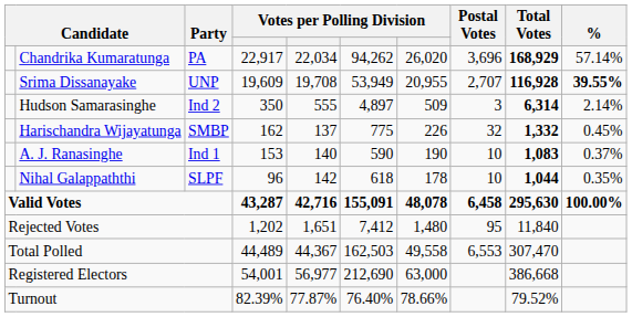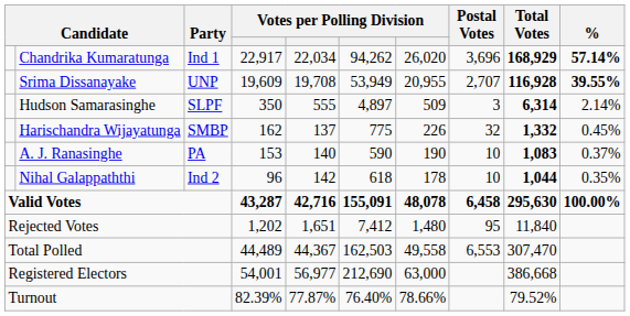 <table class="wikitable" border="1" style="text-align:right;">
 <tr>
 <th align=left valign=bottom rowspan=2 colspan=2 width="180">Candidate</th>
 <th align=left valign=bottom rowspan=2 width="40">Party</th>
 <th colspan=4>Votes per Polling Division</th>
 <th align=center valign=bottom rowspan=2 width="50">Postal<br>Votes</th>
 <th align=center valign=bottom rowspan=2 width="50">Total Votes</th>
 <th align=center valign=bottom rowspan=2 width="50">%</th>
 </tr>
 <tr>
 <th></th>
 <th></th>
 <th></th>
 <th></th>
 </tr>
 <tr>
 <td bgcolor=> </td>
 <td align=left><a href='#'>Chandrika Kumaratunga</a></td>
-<td align=left><a href='#'>PA</a></td>
+<td align=left><a href='#'>Ind 1</a></td>
 <td>22,917</td>
 <td>22,034</td>
 <td>94,262</td>
 <td>26,020</td>
 <td>3,696</td>
 <td><strong>168,929</strong></td>
-<td>57.14%</td>
+<td><strong>57.14%</strong></td>
 </tr>
 <tr>
 <td bgcolor=> </td>
 <td align=left><a href='#'>Srima Dissanayake</a></td>
 <td align=left><a href='#'>UNP</a></td>
 <td>19,609</td>
 <td>19,708</td>
 <td>53,949</td>
 <td>20,955</td>
 <td>2,707</td>
 <td><strong>116,928</strong></td>
 <td><strong>39.55%</strong></td>
 </tr>
 <tr>
 <td bgcolor=> </td>
 <td align=left>Hudson Samarasinghe</td>
-<td align=left><a href='#'>Ind 2</a></td>
+<td align=left><a href='#'>SLPF</a></td>
 <td>350</td>
 <td>555</td>
 <td>4,897</td>
 <td>509</td>
 <td>3</td>
 <td><strong>6,314</strong></td>
 <td>2.14%</td>
 </tr>
 <tr>
 <td bgcolor=> </td>
 <td align=left><a href='#'>Harischandra Wijayatunga</a></td>
 <td align=left><a href='#'>SMBP</a></td>
 <td>162</td>
 <td>137</td>
 <td>775</td>
 <td>226</td>
 <td>32</td>
 <td><strong>1,332</strong></td>
 <td>0.45%</td>
 </tr>
 <tr>
 <td bgcolor=> </td>
 <td align=left><a href='#'>A. J. Ranasinghe</a></td>
-<td align=left><a href='#'>Ind 1</a></td>
+<td align=left><a href='#'>PA</a></td>
 <td>153</td>
 <td>140</td>
 <td>590</td>
 <td>190</td>
 <td>10</td>
 <td><strong>1,083</strong></td>
 <td>0.37%</td>
 </tr>
 <tr>
 <td bgcolor=> </td>
 <td align=left><a href='#'>Nihal Galappaththi</a></td>
-<td align=left><a href='#'>SLPF</a></td>
+<td align=left><a href='#'>Ind 2</a></td>
 <td>96</td>
 <td>142</td>
 <td>618</td>
 <td>178</td>
 <td>10</td>
 <td><strong>1,044</strong></td>
 <td>0.35%</td>
 </tr>
 <tr>
 <td align=left colspan=3><strong>Valid Votes</strong></td>
 <td><strong>43,287</strong></td>
 <td><strong>42,716</strong></td>
 <td><strong>155,091</strong></td>
 <td><strong>48,078</strong></td>
 <td><strong>6,458</strong></td>
 <td><strong>295,630</strong></td>
 <td><strong>100.00%</strong></td>
 </tr>
 <tr>
 <td align=left colspan=3>Rejected Votes</td>
 <td>1,202</td>
 <td>1,651</td>
 <td>7,412</td>
 <td>1,480</td>
 <td>95</td>
 <td>11,840</td>
 <td></td>
 </tr>
 <tr>
 <td align=left colspan=3>Total Polled</td>
 <td>44,489</td>
 <td>44,367</td>
 <td>162,503</td>
 <td>49,558</td>
 <td>6,553</td>
 <td>307,470</td>
 <td></td>
 </tr>
 <tr>
 <td align=left colspan=3>Registered Electors</td>
 <td>54,001</td>
 <td>56,977</td>
 <td>212,690</td>
 <td>63,000</td>
 <td></td>
 <td>386,668</td>
 <td></td>
 </tr>
 <tr>
 <td align=left colspan=3>Turnout</td>
 <td>82.39%</td>
 <td>77.87%</td>
 <td>76.40%</td>
 <td>78.66%</td>
 <td></td>
 <td>79.52%</td>
 <td></td>
 </tr>
 </table>
